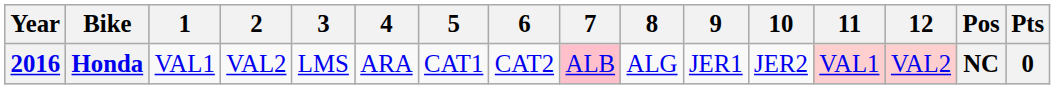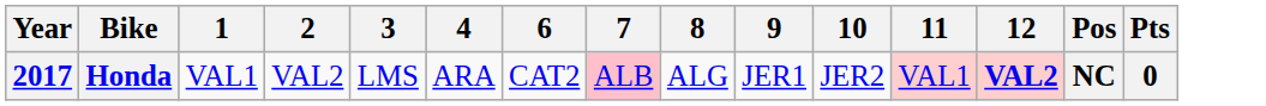 <table class="wikitable" style="text-align:center">
 <tr>
 <th>Year</th>
 <th>Bike</th>
 <th>1</th>
 <th>2</th>
 <th>3</th>
 <th>4</th>
-<th>5</th>
 <th>6</th>
 <th>7</th>
 <th>8</th>
 <th>9</th>
 <th>10</th>
 <th>11</th>
 <th>12</th>
 <th>Pos</th>
 <th>Pts</th>
 </tr>
 <tr>
-<th><a href='#'>2016</a></th>
+<th><a href='#'>2017</a></th>
 <th><a href='#'>Honda</a></th>
 <td><a href='#'>VAL1</a></td>
 <td><a href='#'>VAL2</a></td>
 <td><a href='#'>LMS</a></td>
 <td><a href='#'>ARA</a></td>
-<td><a href='#'>CAT1</a></td>
 <td><a href='#'>CAT2</a></td>
 <td style="background: pink;"><a href='#'>ALB</a></td>
 <td><a href='#'>ALG</a></td>
 <td><a href='#'>JER1</a></td>
 <td><a href='#'>JER2</a></td>
 <td style="background:#ffcfcf;"><a href='#'>VAL1</a><br></td>
-<td style="background:#ffcfcf;"><a href='#'>VAL2</a><br></td>
+<td style="background:#ffcfcf;"><strong><a href='#'>VAL2</a><br></strong></td>
 <th>NC</th>
 <th>0</th>
 </tr>
 </table>
